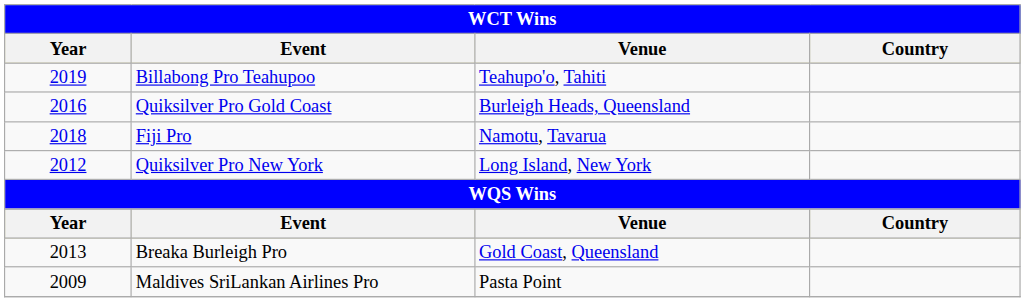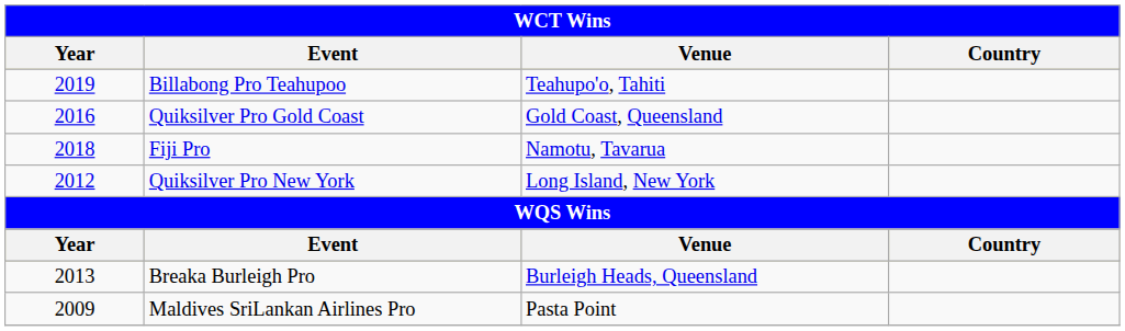 <table class="wikitable" style="width:100%;">
 <tr bgcolor=skyblue>
 <td colspan=4; style="background: blue; color: white" align="center"><strong>WCT Wins</strong></td>
 </tr>
 <tr bgcolor=#bdb76b>
 <th>Year</th>
 <th>Event</th>
 <th>Venue</th>
 <th>Country</th>
 </tr>
 <tr>
 <td style=text-align:center><a href='#'>2019</a></td>
 <td><a href='#'>Billabong Pro Teahupoo</a></td>
 <td><a href='#'>Teahupo'o</a>, <a href='#'>Tahiti</a></td>
 <td></td>
 </tr>
 <tr>
 <td style=text-align:center><a href='#'>2016</a></td>
 <td><a href='#'>Quiksilver Pro Gold Coast</a></td>
-<td><a href='#'>Burleigh Heads, Queensland</a></td>
+<td><a href='#'>Gold Coast</a>, <a href='#'>Queensland</a></td>
 <td></td>
 </tr>
 <tr>
 <td style=text-align:center><a href='#'>2018</a></td>
 <td><a href='#'>Fiji Pro</a></td>
 <td><a href='#'>Namotu</a>, <a href='#'>Tavarua</a></td>
 <td></td>
 </tr>
 <tr>
 <td style=text-align:center><a href='#'>2012</a></td>
 <td><a href='#'>Quiksilver Pro New York</a></td>
 <td><a href='#'>Long Island</a>, <a href='#'>New York</a></td>
 <td></td>
 </tr>
 <tr>
 <td colspan=4; style="background: blue; color: white" align="center"><strong>WQS Wins</strong></td>
 </tr>
 <tr bgcolor=#bdb76b>
 <th>Year</th>
 <th width=   33.8%>Event</th>
 <th width=     33%>Venue</th>
 <th>Country</th>
 </tr>
 <tr>
 <td style=text-align:center>2013</td>
 <td>Breaka Burleigh Pro</td>
-<td><a href='#'>Gold Coast</a>, <a href='#'>Queensland</a></td>
+<td><a href='#'>Burleigh Heads, Queensland</a></td>
 <td></td>
 </tr>
 <tr>
 <td style=text-align:center>2009</td>
 <td>Maldives SriLankan Airlines Pro</td>
 <td>Pasta Point</td>
 <td></td>
 </tr>
 <tr>
 </tr>
 </table>
